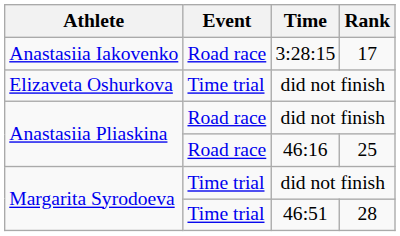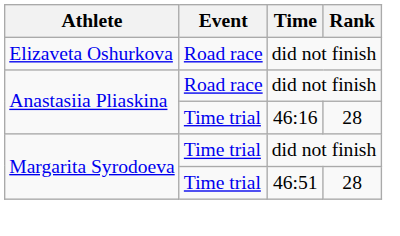 <table class="wikitable" style="font-size:90%">
 <tr>
 <th>Athlete</th>
 <th>Event</th>
 <th>Time</th>
 <th>Rank</th>
 </tr>
 <tr align=center>
-<td align=left><a href='#'>Anastasiia Iakovenko</a></td>
+<td align=left><a href='#'>Elizaveta Oshurkova</a></td>
 <td align=left><a href='#'>Road race</a></td>
-<td>3:28:15</td>
-<td>17</td>
-</tr>
-<tr align=center>
-<td align=left><a href='#'>Elizaveta Oshurkova</a></td>
-<td align=left><a href='#'>Time trial</a></td>
 <td colspan=2>did not finish</td>
 </tr>
 <tr align=center>
 <td align=left rowspan=2><a href='#'>Anastasiia Pliaskina</a></td>
 <td align=left><a href='#'>Road race</a></td>
 <td colspan=2>did not finish</td>
 </tr>
 <tr align=center>
-<td align=left><a href='#'>Road race</a></td>
+<td align=left><a href='#'>Time trial</a></td>
 <td>46:16</td>
-<td>25</td>
+<td>28</td>
 </tr>
 <tr align=center>
 <td align=left rowspan=2><a href='#'>Margarita Syrodoeva</a></td>
 <td align=left><a href='#'>Time trial</a></td>
 <td colspan=2>did not finish</td>
 </tr>
 <tr align=center>
 <td align=left><a href='#'>Time trial</a></td>
 <td>46:51</td>
 <td>28</td>
 </tr>
 </table>
